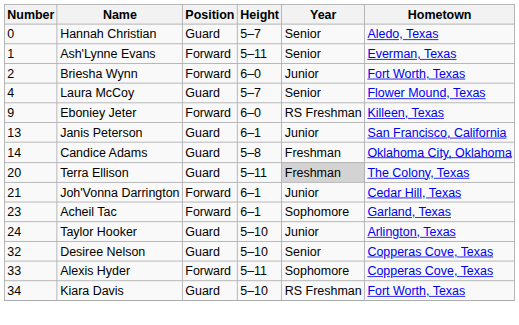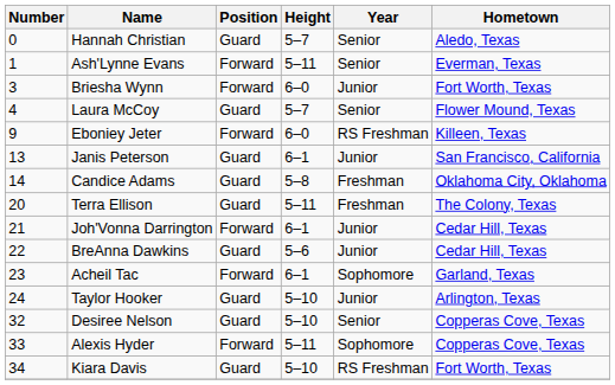 <table class="wikitable" style="font-size: 95%;">
 <tr>
 <th>Number</th>
 <th>Name</th>
 <th>Position</th>
 <th>Height</th>
 <th>Year</th>
 <th>Hometown</th>
 </tr>
 <tr>
 <td>0</td>
 <td>Hannah Christian</td>
 <td>Guard</td>
 <td>5–7</td>
 <td>Senior</td>
 <td><a href='#'>Aledo, Texas</a></td>
 </tr>
 <tr>
 <td>1</td>
 <td>Ash'Lynne Evans</td>
 <td>Forward</td>
 <td>5–11</td>
 <td>Senior</td>
 <td><a href='#'>Everman, Texas</a></td>
 </tr>
 <tr>
-<td>2</td>
+<td>3</td>
 <td>Briesha Wynn</td>
 <td>Forward</td>
 <td>6–0</td>
 <td>Junior</td>
 <td><a href='#'>Fort Worth, Texas</a></td>
 </tr>
 <tr>
 <td>4</td>
 <td>Laura McCoy</td>
 <td>Guard</td>
 <td>5–7</td>
 <td>Senior</td>
 <td><a href='#'>Flower Mound, Texas</a></td>
 </tr>
 <tr>
 <td>9</td>
 <td>Eboniey Jeter</td>
 <td>Forward</td>
 <td>6–0</td>
 <td>RS Freshman</td>
 <td><a href='#'>Killeen, Texas</a></td>
 </tr>
 <tr>
 <td>13</td>
 <td>Janis Peterson</td>
 <td>Guard</td>
 <td>6–1</td>
 <td>Junior</td>
 <td><a href='#'>San Francisco, California</a></td>
 </tr>
 <tr>
 <td>14</td>
 <td>Candice Adams</td>
 <td>Guard</td>
 <td>5–8</td>
 <td>Freshman</td>
 <td><a href='#'>Oklahoma City, Oklahoma</a></td>
 </tr>
 <tr>
 <td>20</td>
 <td>Terra Ellison</td>
 <td>Guard</td>
 <td>5–11</td>
-<td style="background: lightgrey;">Freshman</td>
+<td>Freshman</td>
 <td><a href='#'>The Colony, Texas</a></td>
 </tr>
 <tr>
 <td>21</td>
 <td>Joh'Vonna Darrington</td>
 <td>Forward</td>
 <td>6–1</td>
+<td>Junior</td>
+<td><a href='#'>Cedar Hill, Texas</a></td>
+</tr>
+<tr>
+<td>22</td>
+<td>BreAnna Dawkins</td>
+<td>Guard</td>
+<td>5–6</td>
 <td>Junior</td>
 <td><a href='#'>Cedar Hill, Texas</a></td>
 </tr>
 <tr>
 <td>23</td>
 <td>Acheil Tac</td>
 <td>Forward</td>
 <td>6–1</td>
 <td>Sophomore</td>
 <td><a href='#'>Garland, Texas</a></td>
 </tr>
 <tr>
 <td>24</td>
 <td>Taylor Hooker</td>
 <td>Guard</td>
 <td>5–10</td>
 <td>Junior</td>
 <td><a href='#'>Arlington, Texas</a></td>
 </tr>
 <tr>
 <td>32</td>
 <td>Desiree Nelson</td>
 <td>Guard</td>
 <td>5–10</td>
 <td>Senior</td>
 <td><a href='#'>Copperas Cove, Texas</a></td>
 </tr>
 <tr>
 <td>33</td>
 <td>Alexis Hyder</td>
 <td>Forward</td>
 <td>5–11</td>
 <td>Sophomore</td>
 <td><a href='#'>Copperas Cove, Texas</a></td>
 </tr>
 <tr>
 <td>34</td>
 <td>Kiara Davis</td>
 <td>Guard</td>
 <td>5–10</td>
 <td>RS Freshman</td>
 <td><a href='#'>Fort Worth, Texas</a></td>
 </tr>
 <tr>
 </tr>
 </table>
